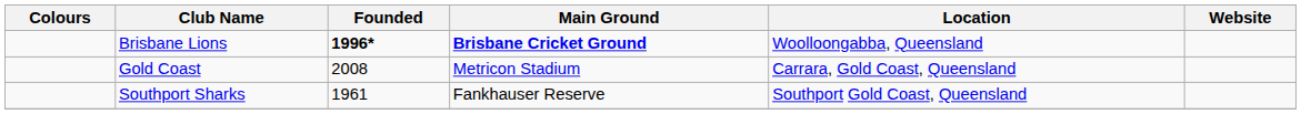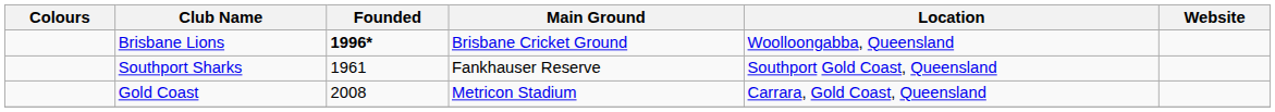 <table class="wikitable" style="width:100%">
 <tr>
 <th>Colours</th>
 <th>Club Name</th>
 <th>Founded</th>
 <th>Main Ground</th>
 <th>Location</th>
 <th>Website</th>
 </tr>
 <tr>
 <td></td>
 <td><a href='#'>Brisbane Lions</a></td>
 <td><strong>1996*</strong></td>
-<td><strong><a href='#'>Brisbane Cricket Ground</a></strong></td>
+<td><a href='#'>Brisbane Cricket Ground</a></td>
 <td><a href='#'>Woolloongabba</a>, <a href='#'>Queensland</a></td>
+<td></td>
+</tr>
+<tr>
+<td></td>
+<td><a href='#'>Southport Sharks</a></td>
+<td>1961</td>
+<td>Fankhauser Reserve</td>
+<td><a href='#'>Southport</a> <a href='#'>Gold Coast</a>, <a href='#'>Queensland</a></td>
 <td></td>
 </tr>
 <tr>
 <td></td>
 <td><a href='#'>Gold Coast</a></td>
 <td>2008</td>
 <td><a href='#'>Metricon Stadium</a></td>
 <td><a href='#'>Carrara</a>, <a href='#'>Gold Coast</a>, <a href='#'>Queensland</a></td>
 <td></td>
 </tr>
 <tr>
-<td></td>
-<td><a href='#'>Southport Sharks</a></td>
-<td>1961</td>
-<td>Fankhauser Reserve</td>
-<td><a href='#'>Southport</a> <a href='#'>Gold Coast</a>, <a href='#'>Queensland</a></td>
-<td></td>
-</tr>
-<tr>
 </tr>
 </table>
